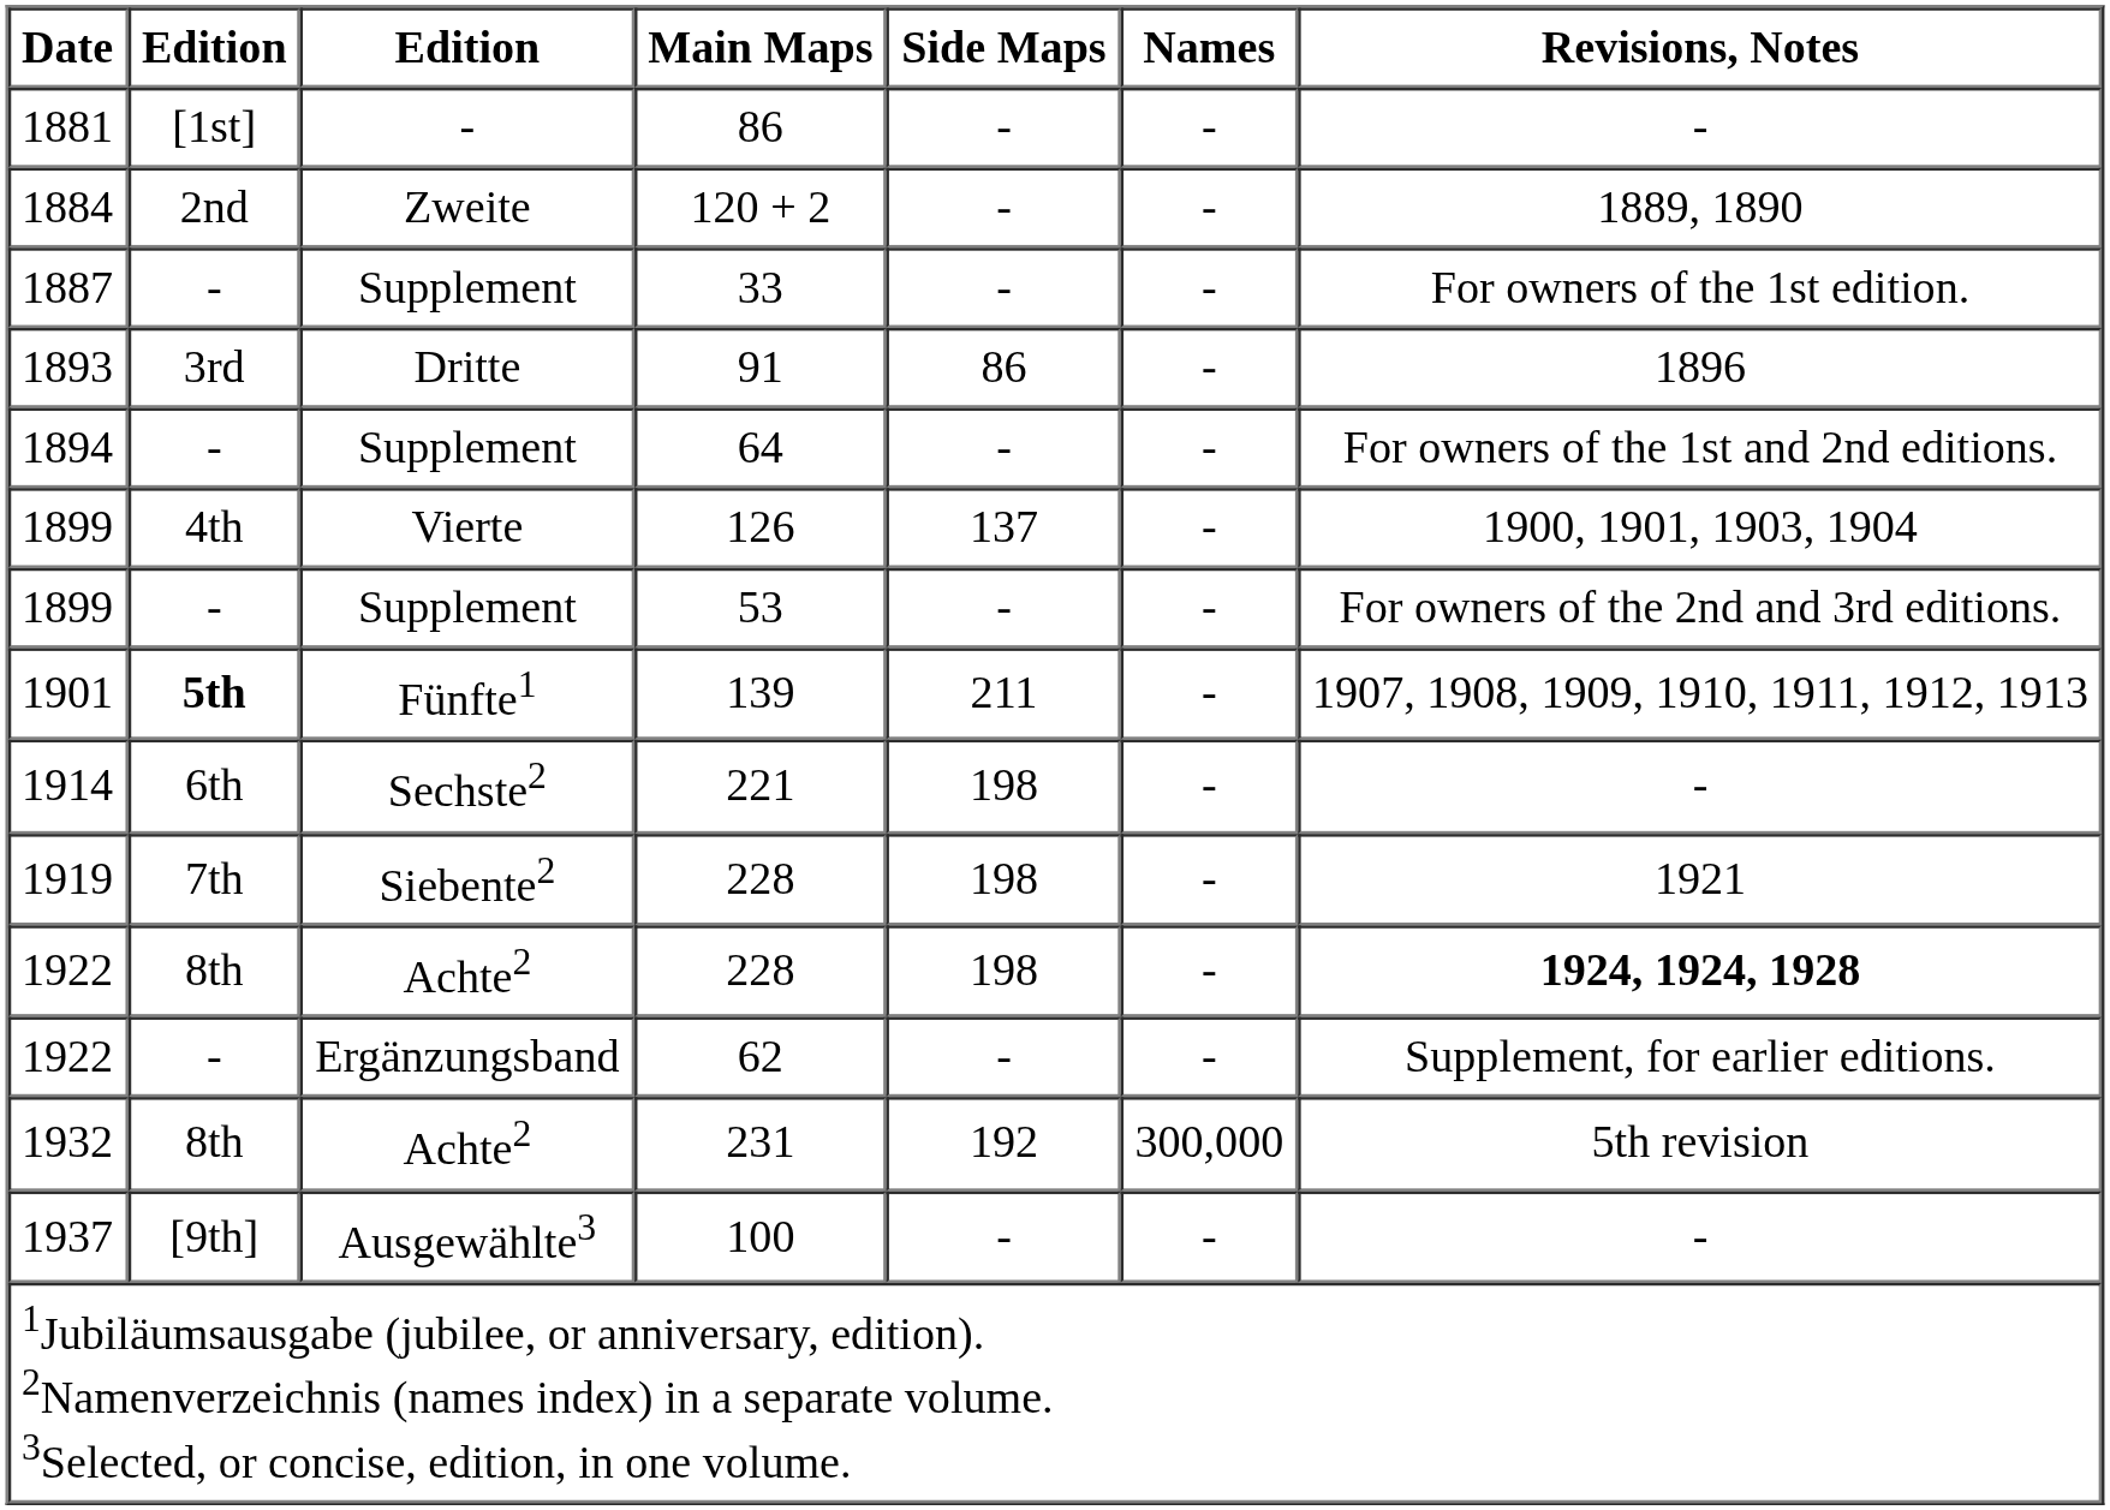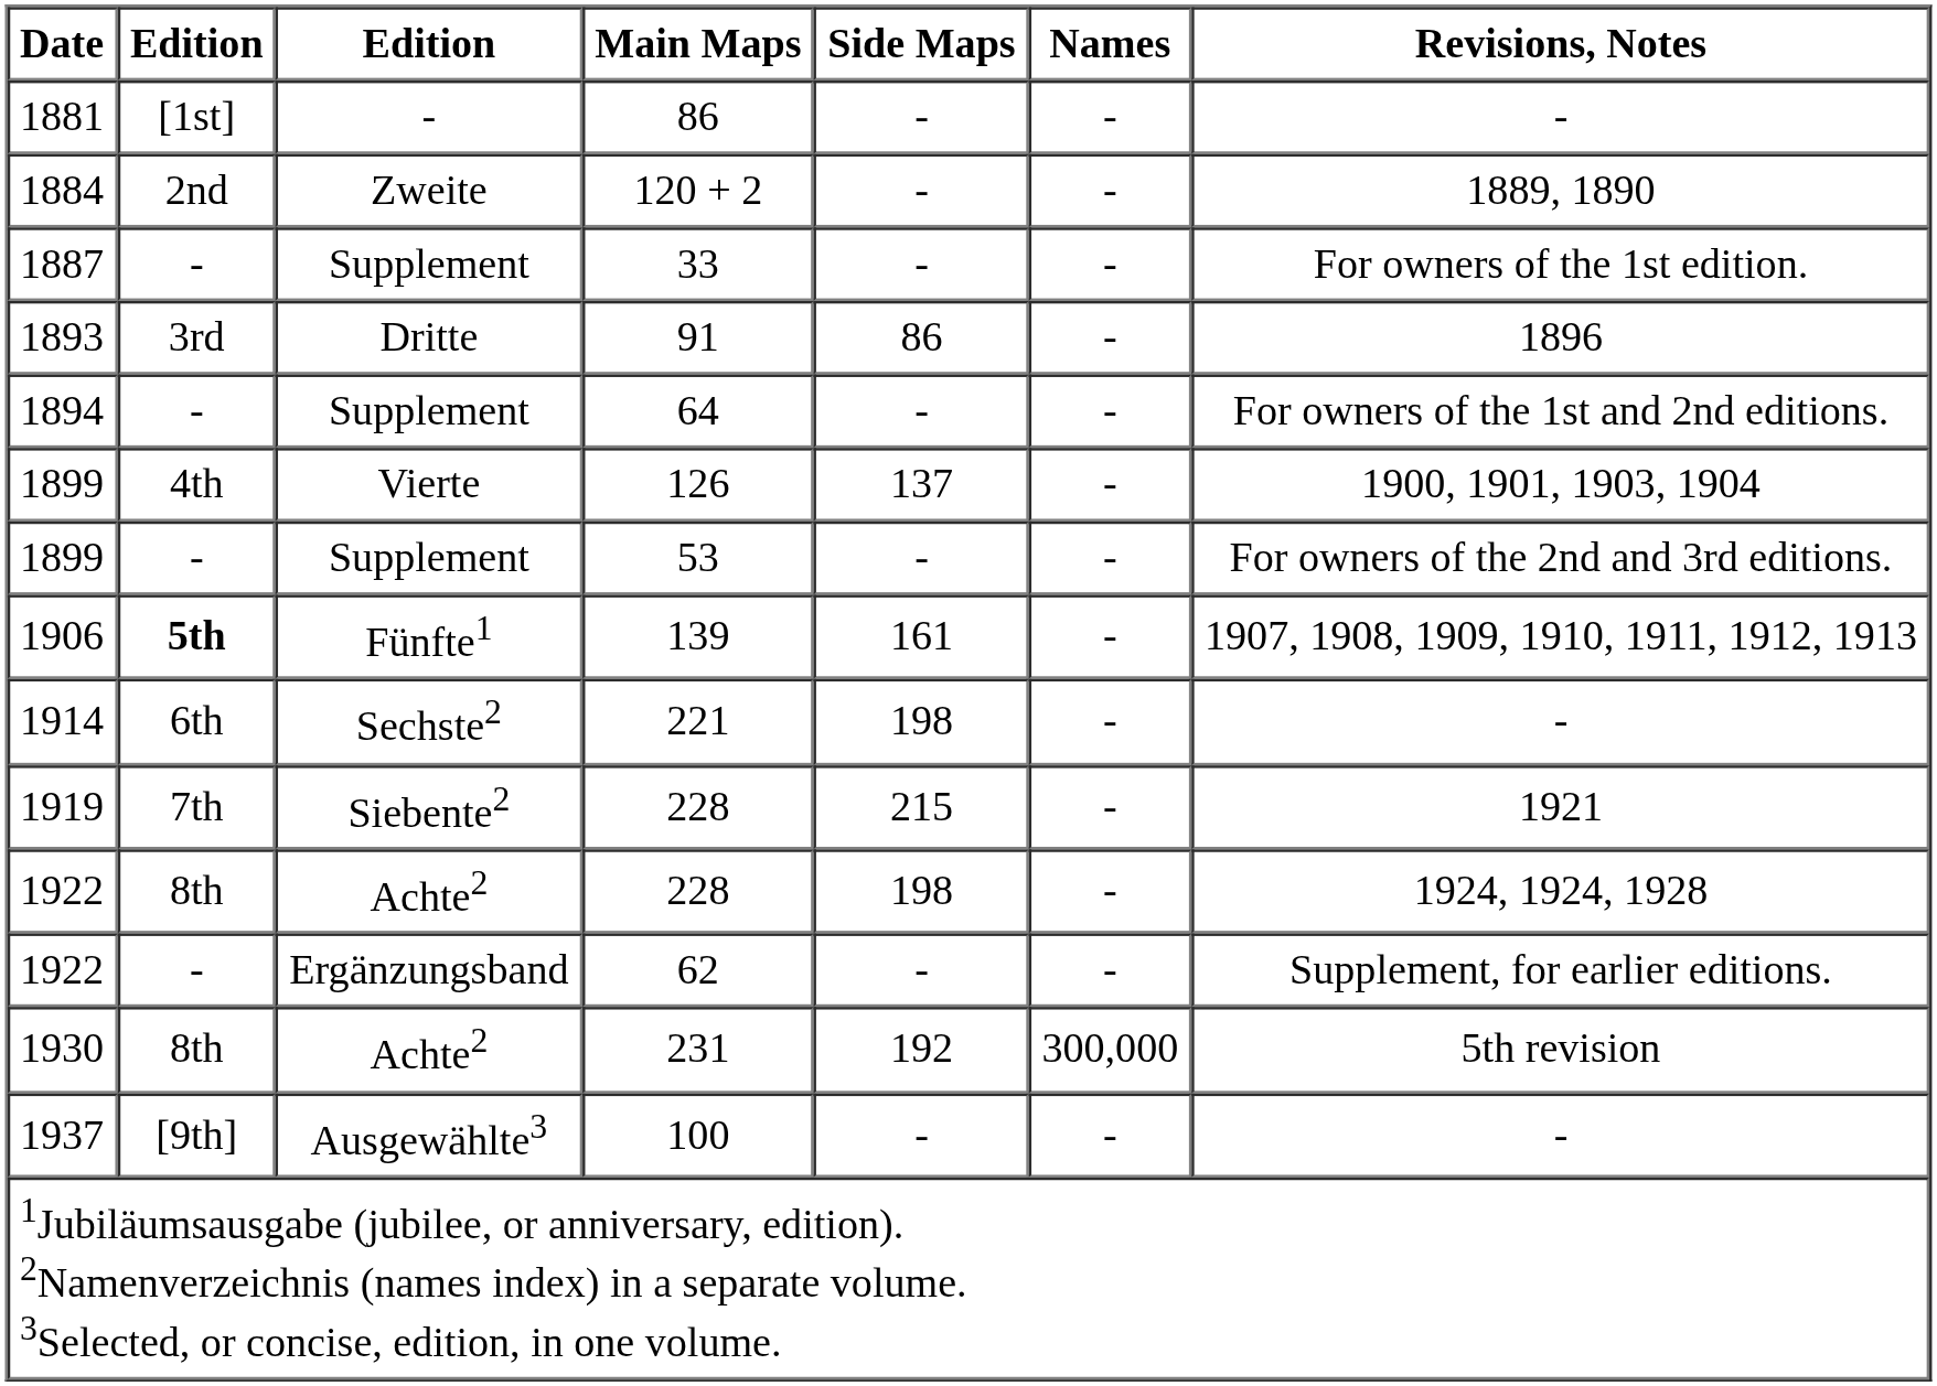 <table - border="1" cellpadding="4" cellspacing="0" align="center">
 <tr align="center">
 <th>Date</th>
 <th>Edition</th>
 <th>Edition</th>
 <th>Main Maps</th>
 <th>Side Maps</th>
 <th>Names</th>
 <th>Revisions, Notes</th>
 </tr>
 <tr align="center">
 <td>1881</td>
 <td>[1st]</td>
 <td>-</td>
 <td>86</td>
 <td>-</td>
 <td>-</td>
 <td>-</td>
 </tr>
 <tr align="center">
 <td>1884</td>
 <td>2nd</td>
 <td>Zweite</td>
 <td>120 + 2</td>
 <td>-</td>
 <td>-</td>
 <td>1889, 1890</td>
 </tr>
 <tr align="center">
 <td>1887</td>
 <td>-</td>
 <td>Supplement</td>
 <td>33</td>
 <td>-</td>
 <td>-</td>
 <td>For owners of the 1st edition.</td>
 </tr>
 <tr align="center">
 <td>1893</td>
 <td>3rd</td>
 <td>Dritte</td>
 <td>91</td>
 <td>86</td>
 <td>-</td>
 <td>1896</td>
 </tr>
 <tr align="center">
 <td>1894</td>
 <td>-</td>
 <td>Supplement</td>
 <td>64</td>
 <td>-</td>
 <td>-</td>
 <td>For owners of the 1st and 2nd editions.</td>
 </tr>
 <tr align="center">
 <td>1899</td>
 <td>4th</td>
 <td>Vierte</td>
 <td>126</td>
 <td>137</td>
 <td>-</td>
 <td>1900, 1901, 1903, 1904</td>
 </tr>
 <tr align="center">
 <td>1899</td>
 <td>-</td>
 <td>Supplement</td>
 <td>53</td>
 <td>-</td>
 <td>-</td>
 <td>For owners of the 2nd and 3rd editions.</td>
 </tr>
 <tr align="center">
-<td>1901</td>
+<td>1906</td>
 <td><strong>5th</strong></td>
 <td>Fünfte<sup>1</sup></td>
 <td>139</td>
-<td>211</td>
+<td>161</td>
 <td>-</td>
 <td>1907, 1908, 1909, 1910, 1911, 1912, 1913</td>
 </tr>
 <tr align="center">
 <td>1914</td>
 <td>6th</td>
 <td>Sechste<sup>2</sup></td>
 <td>221</td>
 <td>198</td>
 <td>-</td>
 <td>-</td>
 </tr>
 <tr align="center">
 <td>1919</td>
 <td>7th</td>
 <td>Siebente<sup>2</sup></td>
 <td>228</td>
-<td>198</td>
+<td>215</td>
 <td>-</td>
 <td>1921</td>
 </tr>
 <tr align="center">
 <td>1922</td>
 <td>8th</td>
 <td>Achte<sup>2</sup></td>
 <td>228</td>
 <td>198</td>
 <td>-</td>
-<td><strong>1924, 1924, 1928</strong></td>
+<td>1924, 1924, 1928</td>
 </tr>
 <tr align="center">
 <td>1922</td>
 <td>-</td>
 <td>Ergänzungsband</td>
 <td>62</td>
 <td>-</td>
 <td>-</td>
 <td>Supplement, for earlier editions.</td>
 </tr>
 <tr align="center">
-<td>1932</td>
+<td>1930</td>
 <td>8th</td>
 <td>Achte<sup>2</sup></td>
 <td>231</td>
 <td>192</td>
 <td>300,000</td>
 <td>5th revision</td>
 </tr>
 <tr align="center">
 <td>1937</td>
 <td>[9th]</td>
 <td>Ausgewählte<sup>3</sup></td>
 <td>100</td>
 <td>-</td>
 <td>-</td>
 <td>-</td>
 </tr>
 <tr colspan="9" align="left">
 <td colspan="9"><sup>1</sup>Jubiläumsausgabe (jubilee, or anniversary, edition).<br><sup>2</sup>Namenverzeichnis (names index) in a separate volume.<br><sup>3</sup>Selected, or concise, edition, in one volume.</td>
 </tr>
 </table>
